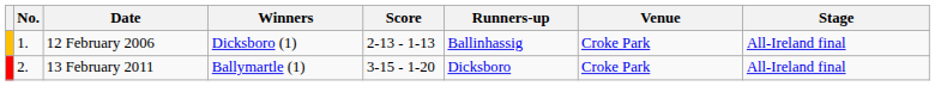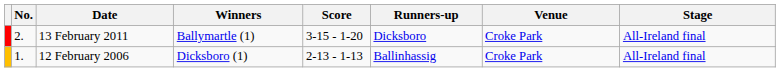 <table class="wikitable" style="font-size:90%">
 <tr>
 <th width=1></th>
 <th width=5>No.</th>
 <th width=150>Date</th>
 <th width=140>Winners</th>
 <th width=70>Score</th>
 <th width=120>Runners-up</th>
 <th width=150>Venue</th>
 <th width=170>Stage</th>
 </tr>
 <tr>
+<td style="background-color:#FF0000"></td>
+<td>2.</td>
+<td>13 February 2011</td>
+<td><a href='#'>Ballymartle</a> (1)</td>
+<td>3-15 - 1-20</td>
+<td><a href='#'>Dicksboro</a></td>
+<td><a href='#'>Croke Park</a></td>
+<td><a href='#'>All-Ireland final</a></td>
+</tr>
+<tr>
 <td style="background-color:#FFC000"></td>
 <td>1.</td>
 <td>12 February 2006</td>
 <td><a href='#'>Dicksboro</a> (1)</td>
 <td>2-13 - 1-13</td>
 <td><a href='#'>Ballinhassig</a></td>
 <td><a href='#'>Croke Park</a></td>
 <td><a href='#'>All-Ireland final</a></td>
 </tr>
-<tr>
-<td style="background-color:#FF0000"></td>
-<td>2.</td>
-<td>13 February 2011</td>
-<td><a href='#'>Ballymartle</a> (1)</td>
-<td>3-15 - 1-20</td>
-<td><a href='#'>Dicksboro</a></td>
-<td><a href='#'>Croke Park</a></td>
-<td><a href='#'>All-Ireland final</a></td>
-</tr>
 </table>
